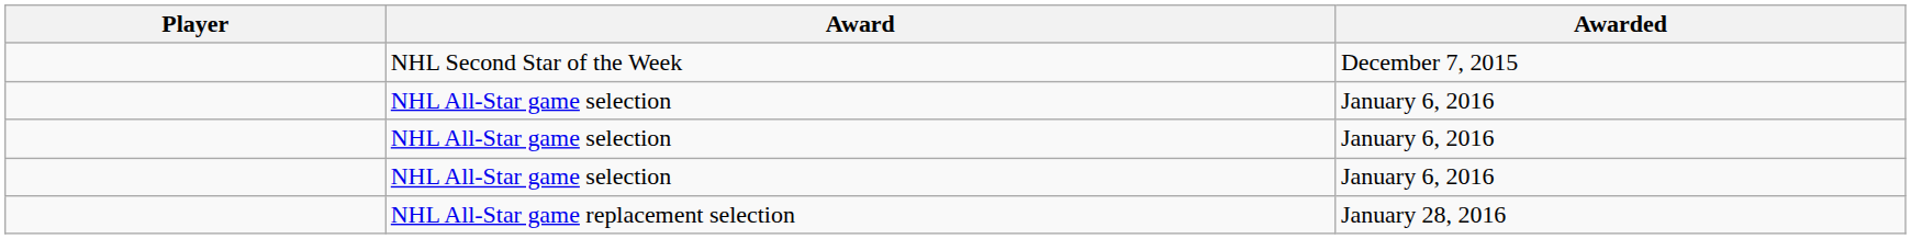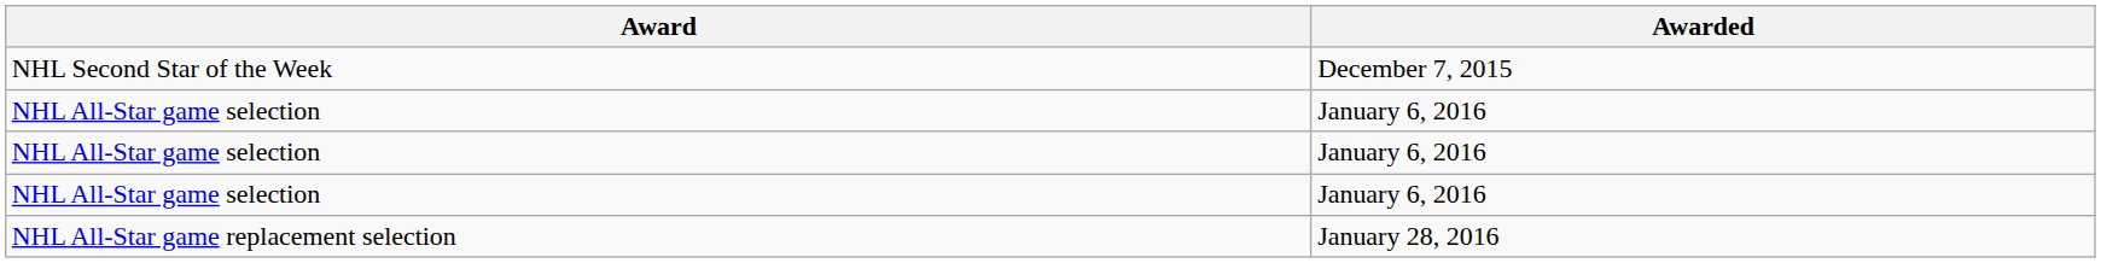 <table class="wikitable sortable" style="width:100%;">
 <tr>
-<th style="width:20%;">Player</th>
 <th style="width:50%;">Award</th>
 <th style="width:30%;" data-sort-type="date">Awarded</th>
 </tr>
 <tr>
-<td></td>
 <td>NHL Second Star of the Week</td>
 <td>December 7, 2015</td>
 </tr>
 <tr>
-<td></td>
 <td><a href='#'>NHL All-Star game</a> selection</td>
 <td>January 6, 2016</td>
 </tr>
 <tr>
-<td></td>
 <td><a href='#'>NHL All-Star game</a> selection</td>
 <td>January 6, 2016</td>
 </tr>
 <tr>
-<td></td>
 <td><a href='#'>NHL All-Star game</a> selection</td>
 <td>January 6, 2016</td>
 </tr>
 <tr>
-<td></td>
 <td><a href='#'>NHL All-Star game</a> replacement selection</td>
 <td>January 28, 2016</td>
 </tr>
 </table>
